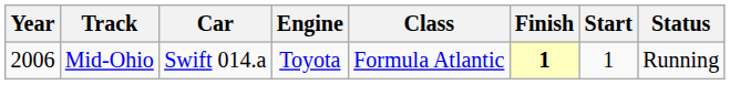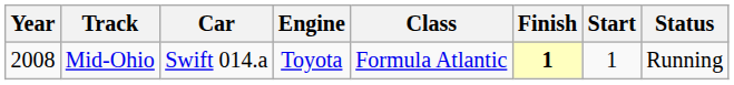 <table class="wikitable" style="text-align:center; font-size:90%">
 <tr>
 <th>Year</th>
 <th>Track</th>
 <th>Car</th>
 <th>Engine</th>
 <th>Class</th>
 <th>Finish</th>
 <th>Start</th>
 <th>Status</th>
 </tr>
 <tr>
-<td>2006</td>
+<td>2008</td>
 <td><a href='#'>Mid-Ohio</a></td>
 <td><a href='#'>Swift</a> 014.a</td>
 <td><a href='#'>Toyota</a></td>
 <td><a href='#'>Formula Atlantic</a></td>
 <td style="background:#FFFFBF;"><strong>1</strong></td>
 <td>1</td>
 <td>Running</td>
 </tr>
 </table>
